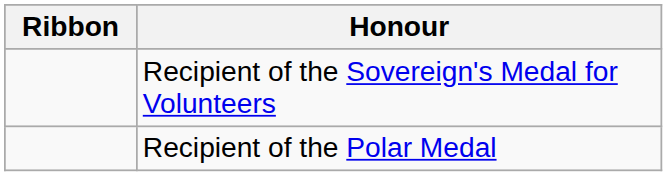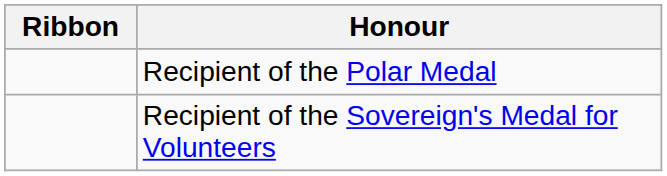 <table class="wikitable" style="width:60%;">
 <tr>
 <th width="20%">Ribbon</th>
 <th width="90%">Honour</th>
 </tr>
 <tr>
 <td></td>
-<td>Recipient of the <a href='#'>Sovereign's Medal for Volunteers</a></td>
+<td>Recipient of the <a href='#'>Polar Medal</a></td>
 </tr>
 <tr>
 <td></td>
-<td>Recipient of the <a href='#'>Polar Medal</a></td>
+<td>Recipient of the <a href='#'>Sovereign's Medal for Volunteers</a></td>
 </tr>
 </table>
